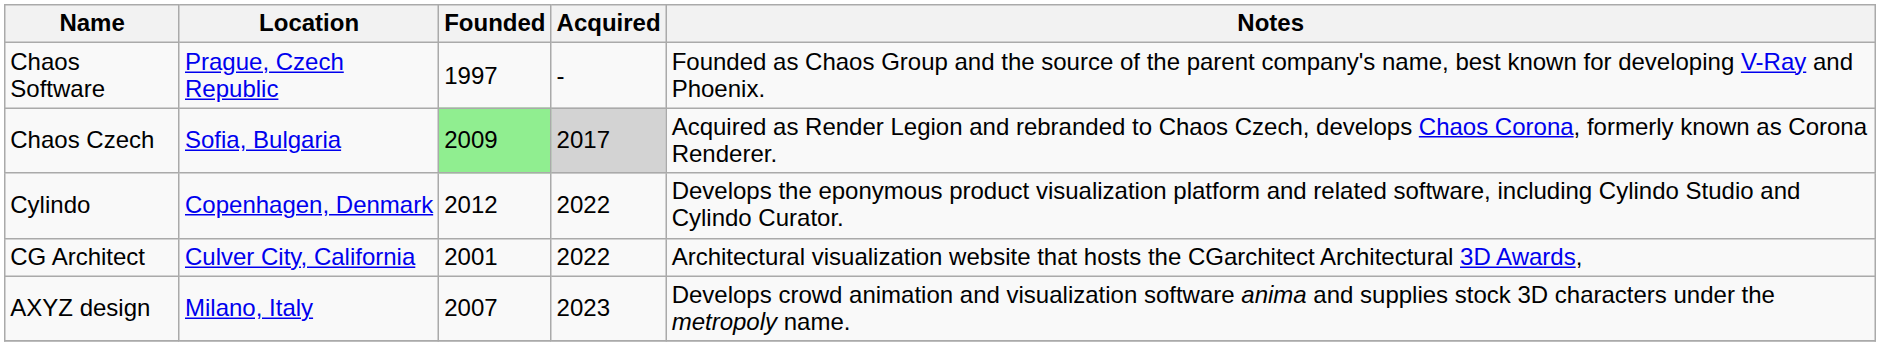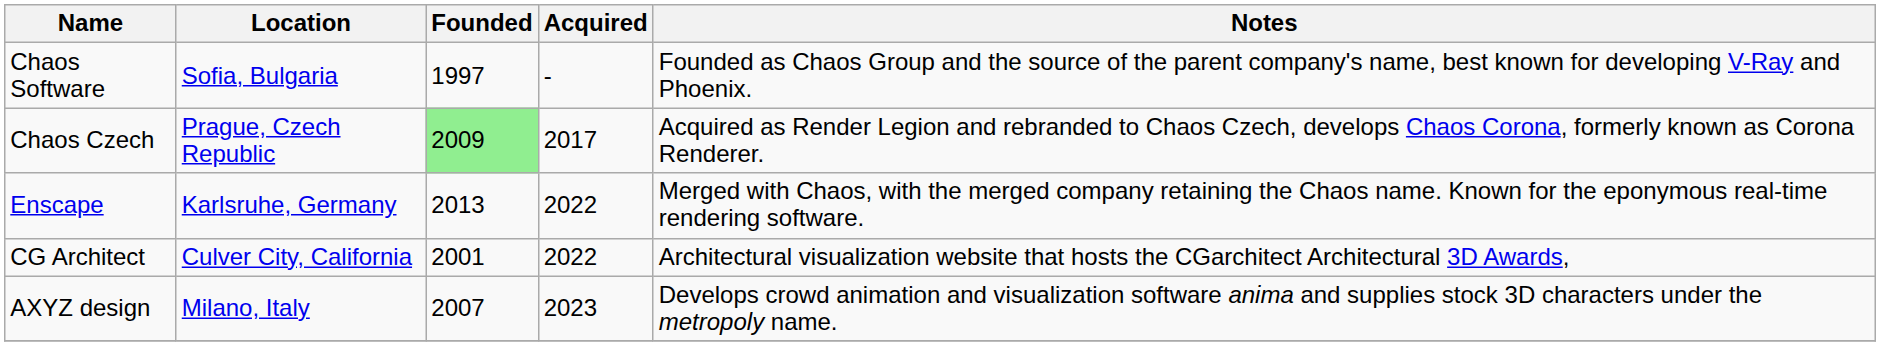 <table class="wikitable sortable">
 <tr>
 <th>Name</th>
 <th>Location</th>
 <th>Founded</th>
 <th>Acquired</th>
 <th>Notes</th>
 </tr>
 <tr>
 <td>Chaos Software</td>
-<td><a href='#'>Prague, Czech Republic</a></td>
+<td><a href='#'>Sofia, Bulgaria</a></td>
 <td>1997</td>
 <td>-</td>
 <td>Founded as Chaos Group and the source of the parent company's name, best known for developing <a href='#'>V-Ray</a> and Phoenix.</td>
 </tr>
 <tr>
 <td>Chaos Czech</td>
-<td><a href='#'>Sofia, Bulgaria</a></td>
+<td><a href='#'>Prague, Czech Republic</a></td>
 <td style="background: lightgreen;">2009</td>
-<td style="background: lightgrey;">2017</td>
+<td>2017</td>
 <td>Acquired as Render Legion and rebranded to Chaos Czech, develops <a href='#'>Chaos Corona</a>, formerly known as Corona Renderer.</td>
 </tr>
 <tr>
-<td>Cylindo</td>
-<td><a href='#'>Copenhagen, Denmark</a></td>
-<td>2012</td>
+<td><a href='#'>Enscape</a></td>
+<td><a href='#'>Karlsruhe, Germany</a></td>
+<td>2013</td>
 <td>2022</td>
-<td>Develops the eponymous product visualization platform and related software, including Cylindo Studio and Cylindo Curator.</td>
+<td>Merged with Chaos, with the merged company retaining the Chaos name. Known for the eponymous real-time rendering software.</td>
 </tr>
 <tr>
 <td>CG Architect</td>
 <td><a href='#'>Culver City, California</a></td>
 <td>2001</td>
 <td>2022</td>
 <td>Architectural visualization website that hosts the CGarchitect Architectural <a href='#'>3D Awards</a>,</td>
 </tr>
 <tr>
 <td>AXYZ design</td>
 <td><a href='#'>Milano, Italy</a></td>
 <td>2007</td>
 <td>2023</td>
 <td>Develops crowd animation and visualization software <em>anima</em> and supplies stock 3D characters under the <em>metropoly</em> name.</td>
 </tr>
 <tr>
 </tr>
 </table>
